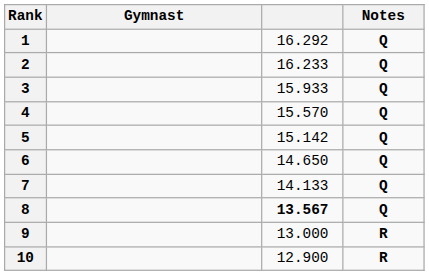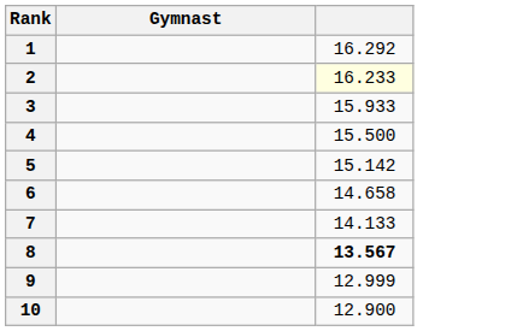 <table class="wikitable sortable" style="text-align:center; font-size:90%">
 <tr>
 <th scope="col" style="width:20px;">Rank</th>
 <th ! scope="col" style="width:170px;">Gymnast</th>
 <th ! scope="col" style="width:60px;"></th>
-<th ! scope="col" style="width:60px;">Notes</th>
 </tr>
 <tr>
 <th scope=row>1</th>
 <td align=left></td>
 <td>16.292</td>
-<td><strong>Q</strong></td>
 </tr>
 <tr>
 <th scope=row>2</th>
 <td align=left></td>
-<td>16.233</td>
-<td><strong>Q</strong></td>
+<td style="background: lightyellow;">16.233</td>
 </tr>
 <tr>
 <th scope=row>3</th>
 <td align=left></td>
 <td>15.933</td>
-<td><strong>Q</strong></td>
 </tr>
 <tr>
 <th scope=row>4</th>
 <td align=left></td>
-<td>15.570</td>
-<td><strong>Q</strong></td>
+<td>15.500</td>
 </tr>
 <tr>
 <th scope=row>5</th>
 <td align=left></td>
 <td>15.142</td>
-<td><strong>Q</strong></td>
 </tr>
 <tr>
 <th scope=row>6</th>
 <td align=left></td>
-<td>14.650</td>
-<td><strong>Q</strong></td>
+<td>14.658</td>
 </tr>
 <tr>
 <th scope=row>7</th>
 <td align=left></td>
 <td>14.133</td>
-<td><strong>Q</strong></td>
 </tr>
 <tr>
 <th scope=row>8</th>
 <td align=left></td>
 <td><strong>13.567</strong></td>
-<td><strong>Q</strong></td>
 </tr>
 <tr>
 <th scope=row>9</th>
 <td align=left></td>
-<td>13.000</td>
-<td><strong>R</strong></td>
+<td>12.999</td>
 </tr>
 <tr>
 <th scope=row>10</th>
 <td align=left></td>
 <td>12.900</td>
-<td><strong>R</strong></td>
 </tr>
 </table>
